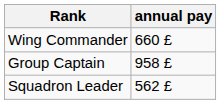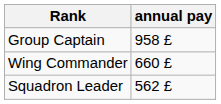 <table class="wikitable">
 <tr>
 <th>Rank</th>
 <th>annual pay</th>
 </tr>
 <tr>
+<td>Group Captain</td>
+<td>958 £</td>
+</tr>
+<tr>
 <td>Wing Commander</td>
 <td>660 £</td>
-</tr>
-<tr>
-<td>Group Captain</td>
-<td>958 £</td>
 </tr>
 <tr>
 <td>Squadron Leader</td>
 <td>562 £</td>
 </tr>
 </table>
